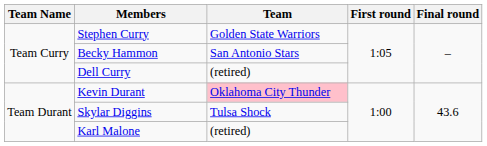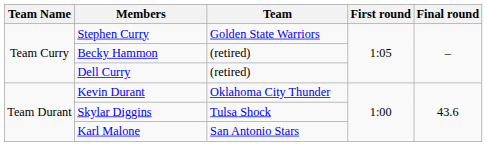 <table class="wikitable">
 <tr>
 <th>Team Name</th>
 <th style="width:165px;">Members</th>
 <th width=175>Team</th>
 <th>First round</th>
 <th>Final round</th>
 </tr>
 <tr>
 <td style="text-align:center;" rowspan=" 3">Team Curry</td>
 <td><a href='#'>Stephen Curry</a></td>
 <td><a href='#'>Golden State Warriors</a></td>
 <td style="text-align:center;" rowspan="3">1:05</td>
 <td style="text-align:center;" rowspan="3">–</td>
 </tr>
 <tr>
 <td><a href='#'>Becky Hammon</a></td>
-<td><a href='#'>San Antonio Stars</a></td>
+<td>(retired)</td>
 </tr>
 <tr>
 <td><a href='#'>Dell Curry</a></td>
 <td>(retired)</td>
 </tr>
 <tr>
 <td style="text-align:center;" rowspan="3">Team Durant</td>
 <td><a href='#'>Kevin Durant</a></td>
-<td style="background: pink;"><a href='#'>Oklahoma City Thunder</a></td>
+<td><a href='#'>Oklahoma City Thunder</a></td>
 <td style="text-align:center;" rowspan="3">1:00</td>
 <td style="text-align:center;" rowspan="3">43.6</td>
 </tr>
 <tr>
 <td><a href='#'>Skylar Diggins</a></td>
 <td><a href='#'>Tulsa Shock</a></td>
 </tr>
 <tr>
 <td><a href='#'>Karl Malone</a></td>
-<td>(retired)</td>
+<td><a href='#'>San Antonio Stars</a></td>
 </tr>
 </table>
